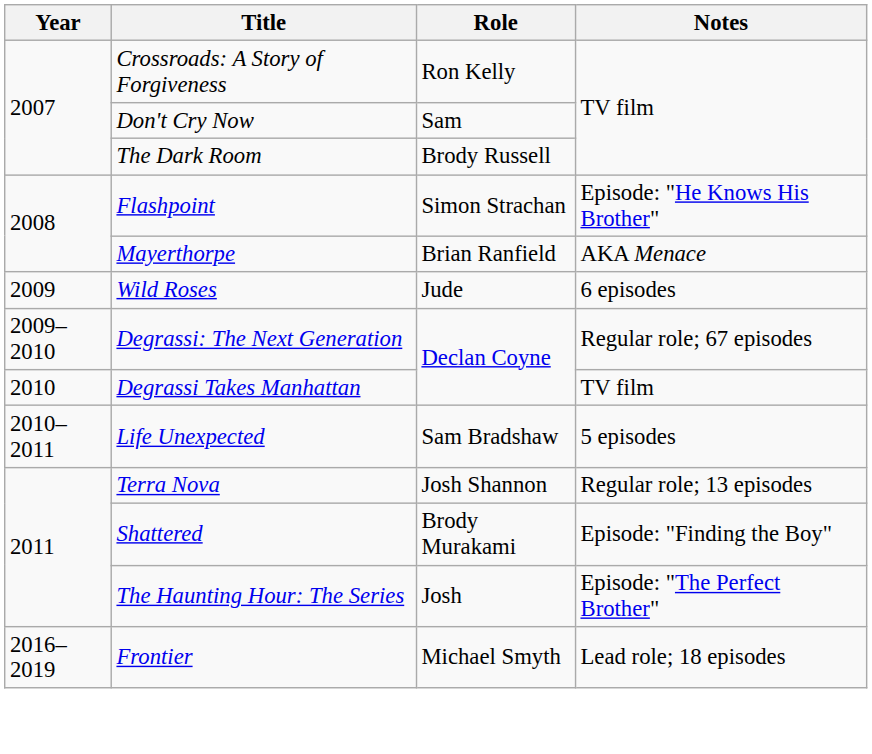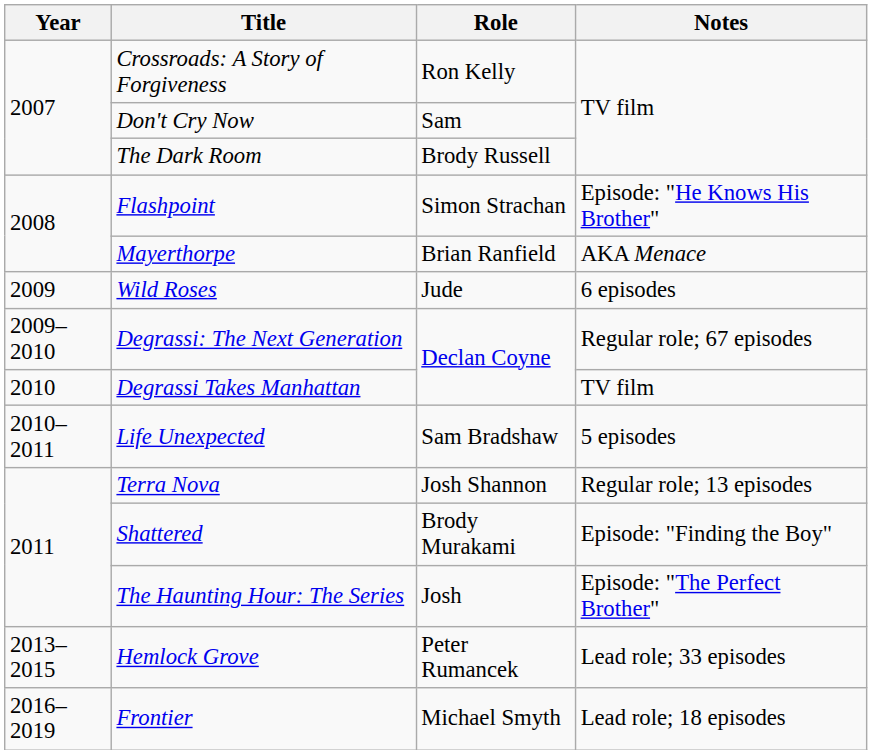 <table class="wikitable sortable">
 <tr>
 <th>Year</th>
 <th>Title</th>
 <th>Role</th>
 <th class="unsortable">Notes</th>
 </tr>
 <tr>
 <td rowspan="3">2007</td>
 <td><em>Crossroads: A Story of Forgiveness</em></td>
 <td>Ron Kelly</td>
 <td rowspan="3">TV film</td>
 </tr>
 <tr>
 <td><em>Don't Cry Now</em></td>
 <td>Sam</td>
 </tr>
 <tr>
 <td data-sort-value="Dark Room, The"><em>The Dark Room</em></td>
 <td>Brody Russell</td>
 </tr>
 <tr>
 <td rowspan="2">2008</td>
 <td><em><a href='#'>Flashpoint</a></em></td>
 <td>Simon Strachan</td>
 <td>Episode: "<a href='#'>He Knows His Brother</a>"</td>
 </tr>
 <tr>
 <td><em><a href='#'>Mayerthorpe</a></em></td>
 <td>Brian Ranfield</td>
 <td>AKA <em>Menace</em></td>
 </tr>
 <tr>
 <td>2009</td>
 <td><em><a href='#'>Wild Roses</a></em></td>
 <td>Jude</td>
 <td>6 episodes</td>
 </tr>
 <tr>
 <td>2009–2010</td>
 <td><em><a href='#'>Degrassi: The Next Generation</a></em></td>
 <td rowspan="2"><a href='#'>Declan Coyne</a></td>
 <td>Regular role; 67 episodes</td>
 </tr>
 <tr>
 <td>2010</td>
 <td><em><a href='#'>Degrassi Takes Manhattan</a></em></td>
 <td>TV film</td>
 </tr>
 <tr>
 <td>2010–2011</td>
 <td><em><a href='#'>Life Unexpected</a></em></td>
 <td>Sam Bradshaw</td>
 <td>5 episodes</td>
 </tr>
 <tr>
 <td rowspan="3">2011</td>
 <td><em><a href='#'>Terra Nova</a></em></td>
 <td>Josh Shannon</td>
 <td>Regular role; 13 episodes</td>
 </tr>
 <tr>
 <td><em><a href='#'>Shattered</a></em></td>
 <td>Brody Murakami</td>
 <td>Episode: "Finding the Boy"</td>
 </tr>
 <tr>
 <td data-sort-value="Haunting Hour: The Series, The"><em><a href='#'>The Haunting Hour: The Series</a></em></td>
 <td>Josh</td>
 <td>Episode: "<a href='#'>The Perfect Brother</a>"</td>
 </tr>
 <tr>
+<td>2013–2015</td>
+<td><em><a href='#'>Hemlock Grove</a></em></td>
+<td>Peter Rumancek</td>
+<td>Lead role; 33 episodes</td>
+</tr>
+<tr>
 <td>2016–2019</td>
 <td><em><a href='#'>Frontier</a></em></td>
 <td>Michael Smyth</td>
 <td>Lead role; 18 episodes</td>
 </tr>
 </table>
